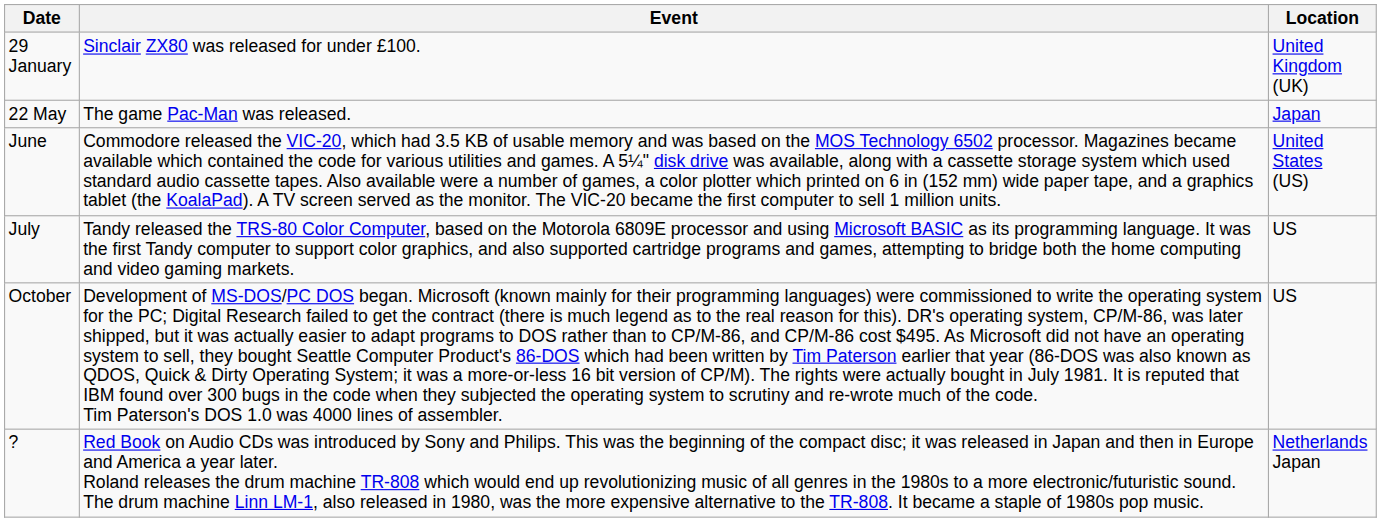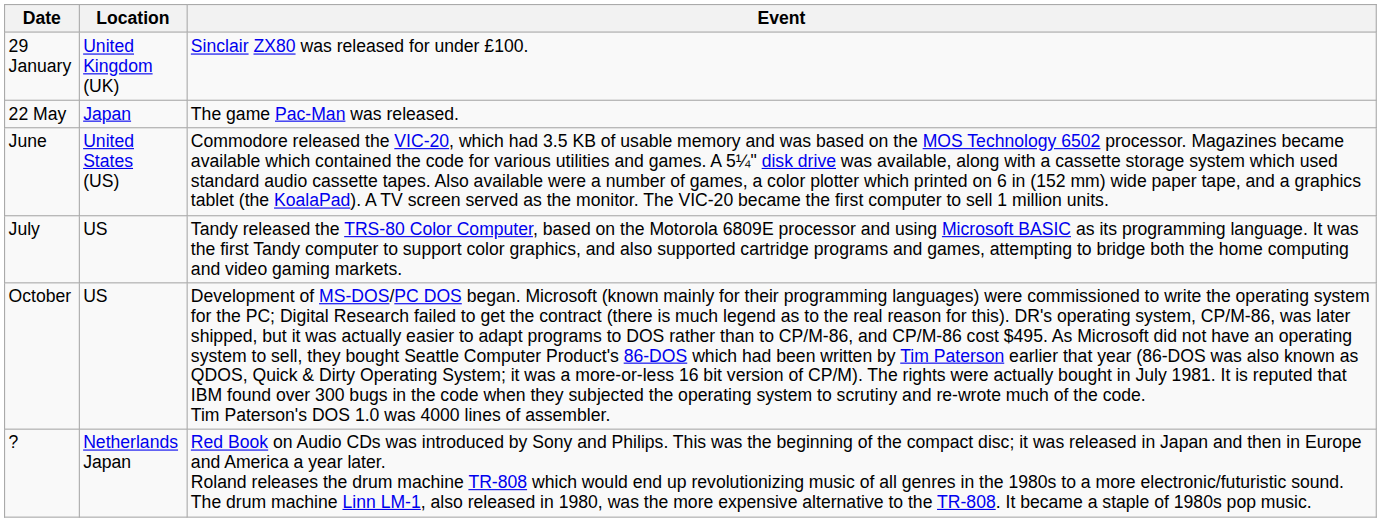 <table class="wikitable sortable">
 <tr>
 <th>Date</th>
+<th>Location</th>
 <th class="unsortable">Event</th>
-<th>Location</th>
 </tr>
 <tr valign="top">
 <td>29 January</td>
+<td><a href='#'>United Kingdom</a><br>(UK)</td>
 <td><a href='#'>Sinclair</a> <a href='#'>ZX80</a> was released for under £100.</td>
-<td><a href='#'>United Kingdom</a><br>(UK)</td>
 </tr>
 <tr valign="top">
 <td>22 May</td>
+<td><a href='#'>Japan</a></td>
 <td>The game <a href='#'>Pac-Man</a> was released.</td>
-<td><a href='#'>Japan</a></td>
 </tr>
 <tr valign="top">
 <td>June</td>
+<td><a href='#'>United States</a><br>(US)</td>
 <td>Commodore released the <a href='#'>VIC-20</a>, which had 3.5 KB of usable memory and was based on the <a href='#'>MOS Technology 6502</a> processor. Magazines became available which contained the code for various utilities and games. A 5¼" <a href='#'>disk drive</a> was available, along with a cassette storage system which used standard audio cassette tapes. Also available were a number of games, a color plotter which printed on 6 in (152 mm) wide paper tape, and a graphics tablet (the <a href='#'>KoalaPad</a>). A TV screen served as the monitor. The VIC-20 became the first computer to sell 1 million units.</td>
-<td><a href='#'>United States</a><br>(US)</td>
 </tr>
 <tr valign="top">
 <td>July</td>
+<td>US</td>
 <td>Tandy released the <a href='#'>TRS-80 Color Computer</a>, based on the Motorola 6809E processor and using <a href='#'>Microsoft BASIC</a> as its programming language. It was the first Tandy computer to support color graphics, and also supported cartridge programs and games, attempting to bridge both the home computing and video gaming markets.</td>
-<td>US</td>
 </tr>
 <tr valign="top">
 <td>October</td>
+<td>US</td>
 <td>Development of <a href='#'>MS-DOS</a>/<a href='#'>PC DOS</a> began. Microsoft (known mainly for their programming languages) were commissioned to write the operating system for the PC; Digital Research failed to get the contract (there is much legend as to the real reason for this). DR's operating system, CP/M-86, was later shipped, but it was actually easier to adapt programs to DOS rather than to CP/M-86, and CP/M-86 cost $495. As Microsoft did not have an operating system to sell, they bought Seattle Computer Product's <a href='#'>86-DOS</a> which had been written by <a href='#'>Tim Paterson</a> earlier that year (86-DOS was also known as QDOS, Quick & Dirty Operating System; it was a more-or-less 16 bit version of CP/M). The rights were actually bought in July 1981. It is reputed that IBM found over 300 bugs in the code when they subjected the operating system to scrutiny and re-wrote much of the code.<br>Tim Paterson's DOS 1.0 was 4000 lines of assembler.</td>
-<td>US</td>
 </tr>
 <tr valign="top">
 <td>?</td>
+<td><a href='#'>Netherlands</a><br>Japan</td>
 <td><a href='#'>Red Book</a> on Audio CDs was introduced by Sony and Philips. This was the beginning of the compact disc; it was released in Japan and then in Europe and America a year later.<br>Roland releases the drum machine <a href='#'>TR-808</a> which would end up revolutionizing music of all genres in the 1980s to a more electronic/futuristic sound.<br>The drum machine <a href='#'>Linn LM-1</a>, also released in 1980, was the more expensive alternative to the <a href='#'>TR-808</a>. It became a staple of 1980s pop music.</td>
-<td><a href='#'>Netherlands</a><br>Japan</td>
 </tr>
 </table>
